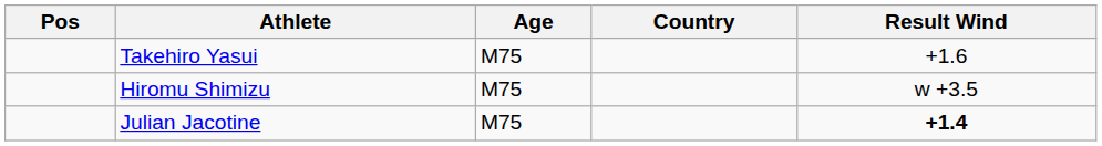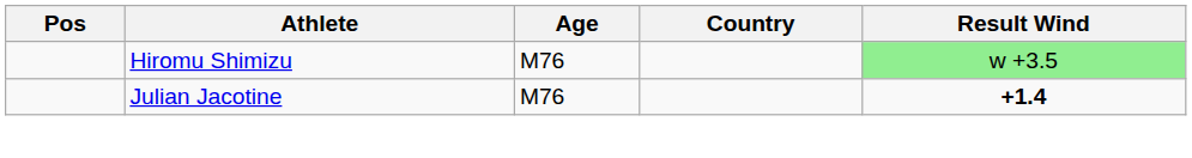 <table class="wikitable"  style="text-align:center; width:65%;">
 <tr>
 <th>Pos</th>
 <th>Athlete</th>
 <th>Age</th>
 <th>Country</th>
 <th>Result Wind</th>
 </tr>
 <tr>
 <td align=center></td>
-<td align=left><a href='#'>Takehiro Yasui</a></td>
-<td align=left>M75</td>
+<td align=left><a href='#'>Hiromu Shimizu</a></td>
+<td align=left>M76</td>
 <td align=left></td>
-<td> +1.6</td>
-</tr>
-<tr>
-<td align=center></td>
-<td align=left><a href='#'>Hiromu Shimizu</a></td>
-<td align=left>M75</td>
-<td align=left></td>
-<td>w +3.5</td>
+<td style="background: lightgreen;">w +3.5</td>
 </tr>
 <tr>
 <td align=center></td>
 <td align=left><a href='#'>Julian Jacotine</a></td>
-<td align=left>M75</td>
+<td align=left>M76</td>
 <td align=left></td>
 <td><strong> +1.4</strong></td>
 </tr>
 </table>
